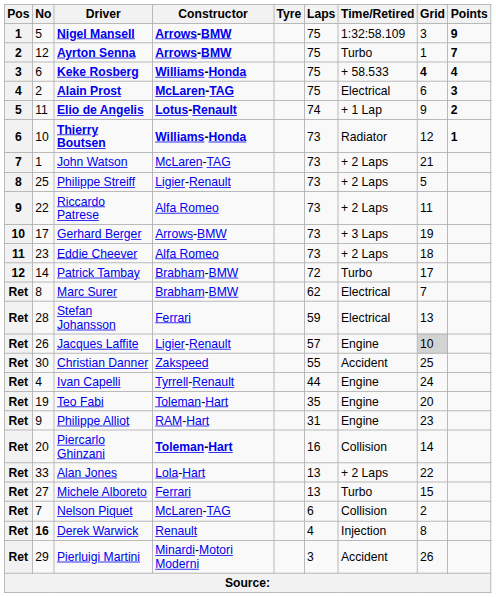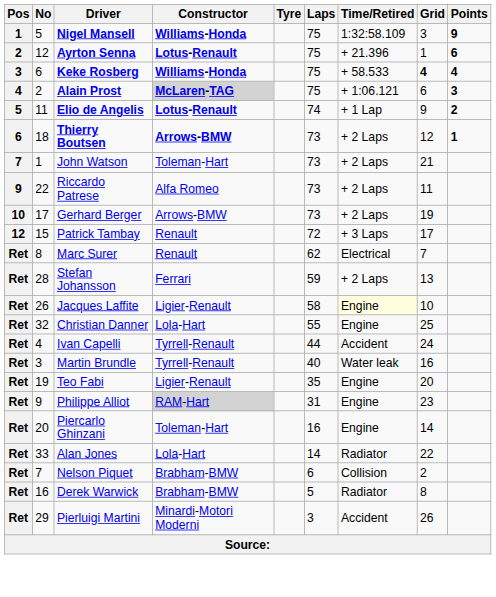 <table class="wikitable" style="font-size: 95%;">
 <tr>
 <th>Pos</th>
 <th>No</th>
 <th>Driver</th>
 <th>Constructor</th>
 <th>Tyre</th>
 <th>Laps</th>
 <th>Time/Retired</th>
 <th>Grid</th>
 <th>Points</th>
 </tr>
 <tr>
 <th>1</th>
 <td>5</td>
 <td> <strong><a href='#'>Nigel Mansell</a></strong></td>
-<td><strong><a href='#'>Arrows</a>-<a href='#'>BMW</a></strong></td>
+<td><strong><a href='#'>Williams</a>-<a href='#'>Honda</a></strong></td>
 <td></td>
 <td>75</td>
 <td>1:32:58.109</td>
 <td>3</td>
 <td><strong>9</strong></td>
 </tr>
 <tr>
 <th>2</th>
 <td>12</td>
 <td> <strong><a href='#'>Ayrton Senna</a></strong></td>
-<td><strong><a href='#'>Arrows</a>-<a href='#'>BMW</a></strong></td>
+<td><strong><a href='#'>Lotus</a>-<a href='#'>Renault</a></strong></td>
 <td></td>
 <td>75</td>
-<td>Turbo</td>
+<td>+ 21.396</td>
 <td>1</td>
-<td><strong>7</strong></td>
+<td><strong>6</strong></td>
 </tr>
 <tr>
 <th>3</th>
 <td>6</td>
 <td> <strong><a href='#'>Keke Rosberg</a></strong></td>
 <td><strong><a href='#'>Williams</a>-<a href='#'>Honda</a></strong></td>
 <td></td>
 <td>75</td>
 <td>+ 58.533</td>
 <td><strong>4</strong></td>
 <td><strong>4</strong></td>
 </tr>
 <tr>
 <th>4</th>
 <td>2</td>
 <td> <strong><a href='#'>Alain Prost</a></strong></td>
-<td><strong><a href='#'>McLaren</a>-<a href='#'>TAG</a></strong></td>
+<td style="background: lightgrey;"><strong><a href='#'>McLaren</a>-<a href='#'>TAG</a></strong></td>
 <td></td>
 <td>75</td>
-<td>Electrical</td>
+<td>+ 1:06.121</td>
 <td>6</td>
 <td><strong>3</strong></td>
 </tr>
 <tr>
 <th>5</th>
 <td>11</td>
 <td> <strong><a href='#'>Elio de Angelis</a></strong></td>
 <td><strong><a href='#'>Lotus</a>-<a href='#'>Renault</a></strong></td>
 <td></td>
 <td>74</td>
 <td>+ 1 Lap</td>
 <td>9</td>
 <td><strong>2</strong></td>
 </tr>
 <tr>
 <th>6</th>
-<td>10</td>
+<td>18</td>
 <td> <strong><a href='#'>Thierry Boutsen</a></strong></td>
-<td><strong><a href='#'>Williams</a>-<a href='#'>Honda</a></strong></td>
+<td><strong><a href='#'>Arrows</a>-<a href='#'>BMW</a></strong></td>
 <td></td>
 <td>73</td>
-<td>Radiator</td>
+<td>+ 2 Laps</td>
 <td>12</td>
 <td><strong>1</strong></td>
 </tr>
 <tr>
 <th>7</th>
 <td>1</td>
 <td> <a href='#'>John Watson</a></td>
-<td><a href='#'>McLaren</a>-<a href='#'>TAG</a></td>
+<td><a href='#'>Toleman</a>-<a href='#'>Hart</a></td>
 <td></td>
 <td>73</td>
 <td>+ 2 Laps</td>
 <td>21</td>
-<td> </td>
-</tr>
-<tr>
-<th>8</th>
-<td>25</td>
-<td> <a href='#'>Philippe Streiff</a></td>
-<td><a href='#'>Ligier</a>-<a href='#'>Renault</a></td>
-<td></td>
-<td>73</td>
-<td>+ 2 Laps</td>
-<td>5</td>
 <td> </td>
 </tr>
 <tr>
 <th>9</th>
 <td>22</td>
 <td> <a href='#'>Riccardo Patrese</a></td>
 <td><a href='#'>Alfa Romeo</a></td>
 <td></td>
 <td>73</td>
 <td>+ 2 Laps</td>
 <td>11</td>
 <td> </td>
 </tr>
 <tr>
 <th>10</th>
 <td>17</td>
 <td> <a href='#'>Gerhard Berger</a></td>
 <td><a href='#'>Arrows</a>-<a href='#'>BMW</a></td>
 <td></td>
 <td>73</td>
-<td>+ 3 Laps</td>
+<td>+ 2 Laps</td>
 <td>19</td>
 <td> </td>
 </tr>
 <tr>
-<th>11</th>
-<td>23</td>
-<td> <a href='#'>Eddie Cheever</a></td>
-<td><a href='#'>Alfa Romeo</a></td>
-<td></td>
-<td>73</td>
-<td>+ 2 Laps</td>
-<td>18</td>
-<td> </td>
-</tr>
-<tr>
 <th>12</th>
-<td>14</td>
+<td>15</td>
 <td> <a href='#'>Patrick Tambay</a></td>
-<td><a href='#'>Brabham</a>-<a href='#'>BMW</a></td>
+<td><a href='#'>Renault</a></td>
 <td></td>
 <td>72</td>
-<td>Turbo</td>
+<td>+ 3 Laps</td>
 <td>17</td>
 <td> </td>
 </tr>
 <tr>
 <th>Ret</th>
 <td>8</td>
 <td> <a href='#'>Marc Surer</a></td>
-<td><a href='#'>Brabham</a>-<a href='#'>BMW</a></td>
+<td><a href='#'>Renault</a></td>
 <td></td>
 <td>62</td>
 <td>Electrical</td>
 <td>7</td>
 <td> </td>
 </tr>
 <tr>
 <th>Ret</th>
 <td>28</td>
 <td> <a href='#'>Stefan Johansson</a></td>
 <td><a href='#'>Ferrari</a></td>
 <td></td>
 <td>59</td>
-<td>Electrical</td>
+<td>+ 2 Laps</td>
 <td>13</td>
 <td> </td>
 </tr>
 <tr>
 <th>Ret</th>
 <td>26</td>
 <td> <a href='#'>Jacques Laffite</a></td>
 <td><a href='#'>Ligier</a>-<a href='#'>Renault</a></td>
 <td></td>
-<td>57</td>
-<td>Engine</td>
-<td style="background: lightgrey;">10</td>
+<td>58</td>
+<td style="background: lightyellow;">Engine</td>
+<td>10</td>
 <td> </td>
 </tr>
 <tr>
 <th>Ret</th>
-<td>30</td>
+<td>32</td>
 <td> <a href='#'>Christian Danner</a></td>
-<td><a href='#'>Zakspeed</a></td>
+<td><a href='#'>Lola</a>-<a href='#'>Hart</a></td>
 <td></td>
 <td>55</td>
-<td>Accident</td>
+<td>Engine</td>
 <td>25</td>
 <td> </td>
 </tr>
 <tr>
 <th>Ret</th>
 <td>4</td>
 <td> <a href='#'>Ivan Capelli</a></td>
 <td><a href='#'>Tyrrell</a>-<a href='#'>Renault</a></td>
 <td></td>
 <td>44</td>
-<td>Engine</td>
+<td>Accident</td>
 <td>24</td>
+<td> </td>
+</tr>
+<tr>
+<th>Ret</th>
+<td>3</td>
+<td> <a href='#'>Martin Brundle</a></td>
+<td><a href='#'>Tyrrell</a>-<a href='#'>Renault</a></td>
+<td></td>
+<td>40</td>
+<td>Water leak</td>
+<td>16</td>
 <td> </td>
 </tr>
 <tr>
 <th>Ret</th>
 <td>19</td>
 <td> <a href='#'>Teo Fabi</a></td>
-<td><a href='#'>Toleman</a>-<a href='#'>Hart</a></td>
+<td><a href='#'>Ligier</a>-<a href='#'>Renault</a></td>
 <td></td>
 <td>35</td>
 <td>Engine</td>
 <td>20</td>
 <td> </td>
 </tr>
 <tr>
 <th>Ret</th>
 <td>9</td>
 <td> <a href='#'>Philippe Alliot</a></td>
-<td><a href='#'>RAM</a>-<a href='#'>Hart</a></td>
+<td style="background: lightgrey;"><a href='#'>RAM</a>-<a href='#'>Hart</a></td>
 <td></td>
 <td>31</td>
 <td>Engine</td>
 <td>23</td>
 <td> </td>
 </tr>
 <tr>
 <th>Ret</th>
 <td>20</td>
 <td> <a href='#'>Piercarlo Ghinzani</a></td>
-<td><strong><a href='#'>Toleman</a>-<a href='#'>Hart</a></strong></td>
+<td><a href='#'>Toleman</a>-<a href='#'>Hart</a></td>
 <td></td>
 <td>16</td>
-<td>Collision</td>
+<td>Engine</td>
 <td>14</td>
 <td> </td>
 </tr>
 <tr>
 <th>Ret</th>
 <td>33</td>
 <td> <a href='#'>Alan Jones</a></td>
 <td><a href='#'>Lola</a>-<a href='#'>Hart</a></td>
 <td></td>
-<td>13</td>
-<td>+ 2 Laps</td>
+<td>14</td>
+<td>Radiator</td>
 <td>22</td>
-<td> </td>
-</tr>
-<tr>
-<th>Ret</th>
-<td>27</td>
-<td> <a href='#'>Michele Alboreto</a></td>
-<td><a href='#'>Ferrari</a></td>
-<td></td>
-<td>13</td>
-<td>Turbo</td>
-<td>15</td>
 <td> </td>
 </tr>
 <tr>
 <th>Ret</th>
 <td>7</td>
 <td> <a href='#'>Nelson Piquet</a></td>
-<td><a href='#'>McLaren</a>-<a href='#'>TAG</a></td>
+<td><a href='#'>Brabham</a>-<a href='#'>BMW</a></td>
 <td></td>
 <td>6</td>
 <td>Collision</td>
 <td>2</td>
 <td> </td>
 </tr>
 <tr>
 <th>Ret</th>
-<td><strong>16</strong></td>
+<td>16</td>
 <td> <a href='#'>Derek Warwick</a></td>
-<td><a href='#'>Renault</a></td>
+<td><a href='#'>Brabham</a>-<a href='#'>BMW</a></td>
 <td></td>
-<td>4</td>
-<td>Injection</td>
+<td>5</td>
+<td>Radiator</td>
 <td>8</td>
 <td> </td>
 </tr>
 <tr>
 <th>Ret</th>
 <td>29</td>
 <td> <a href='#'>Pierluigi Martini</a></td>
 <td><a href='#'>Minardi</a>-<a href='#'>Motori Moderni</a></td>
 <td></td>
 <td>3</td>
 <td>Accident</td>
 <td>26</td>
 <td> </td>
 </tr>
 <tr>
 <th colspan="9" style="text-align: center">Source: </th>
 </tr>
 </table>
